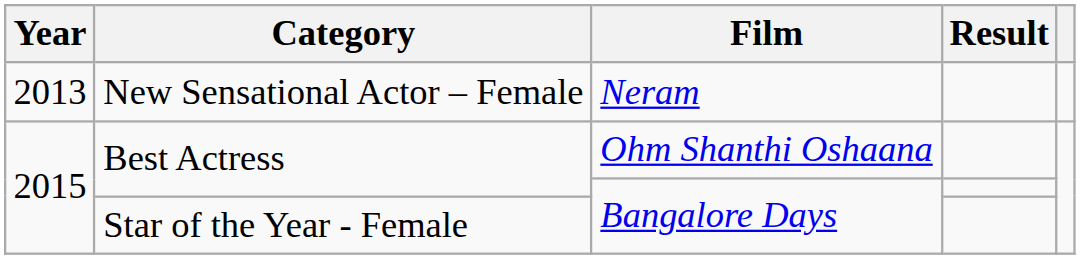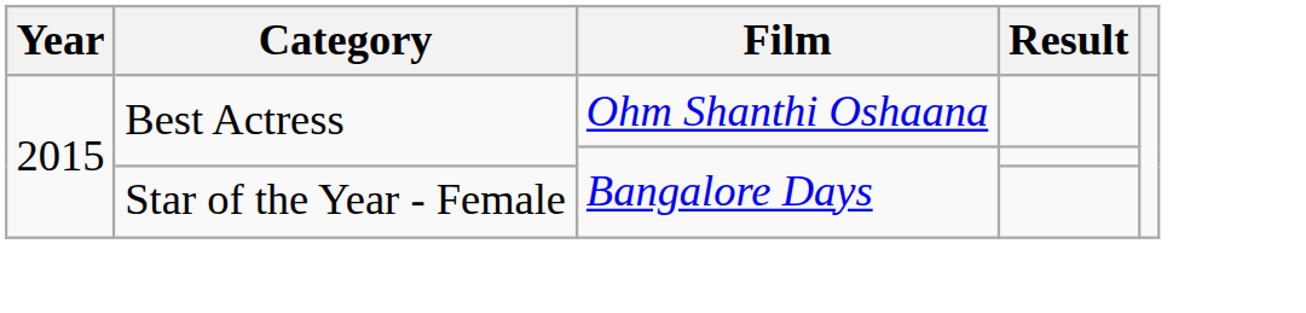 <table class="wikitable sortable plainrowheaders">
 <tr>
 <th scope="col">Year</th>
 <th scope="col">Category</th>
 <th scope="col">Film</th>
 <th scope="col">Result</th>
 <th scope="col" class="unsortable"></th>
-</tr>
-<tr>
-<td>2013</td>
-<td>New Sensational Actor – Female</td>
-<td><em><a href='#'>Neram</a></em></td>
-<td></td>
-<td></td>
 </tr>
 <tr>
 <td rowspan="3">2015</td>
 <td rowspan="2">Best Actress</td>
 <td><em><a href='#'>Ohm Shanthi Oshaana</a></em></td>
 <td></td>
 <td rowspan="3"></td>
 </tr>
 <tr>
 <td rowspan="2"><em><a href='#'>Bangalore Days</a></em></td>
 <td></td>
 </tr>
 <tr>
 <td>Star of the Year - Female</td>
 <td></td>
 </tr>
 </table>
